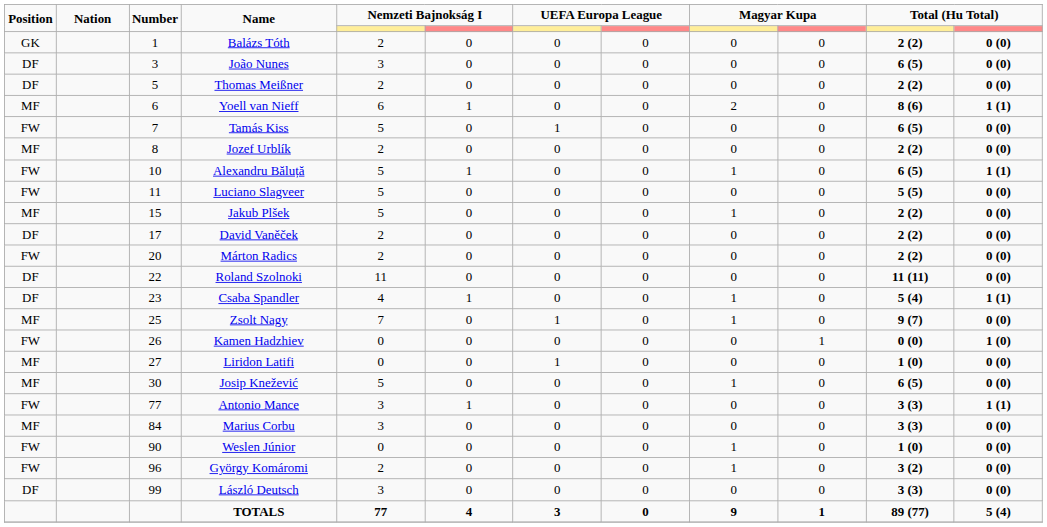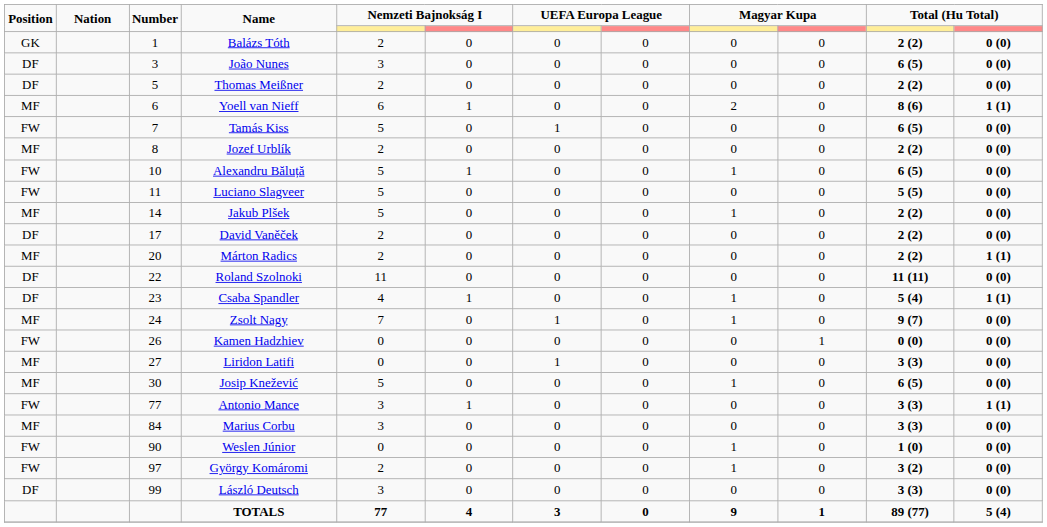 <table class="wikitable" style="font-size: 95%; text-align: center;">
 <tr>
 <td rowspan="2" width="5%" align="center"><strong>Position</strong></td>
 <td rowspan="2" width="7%" align="center"><strong>Nation</strong></td>
 <td rowspan="2" width="5%" align="center"><strong>Number</strong></td>
 <td rowspan="2" width="15%" align="center"><strong>Name</strong></td>
 <td colspan="2" align="center"><strong>Nemzeti Bajnokság I</strong></td>
 <td colspan="2" align="center"><strong>UEFA Europa League</strong></td>
 <td colspan="2" align="center"><strong>Magyar Kupa</strong></td>
 <td colspan="2" align="center"><strong>Total (Hu Total)</strong></td>
 </tr>
 <tr>
 <th width=60 style="background: #FFEE99"></th>
 <th width=60 style="background: #FF8888"></th>
 <th width=60 style="background: #FFEE99"></th>
 <th width=60 style="background: #FF8888"></th>
 <th width=60 style="background: #FFEE99"></th>
 <th width=60 style="background: #FF8888"></th>
 <th width=60 style="background: #FFEE99"></th>
 <th width=60 style="background: #FF8888"></th>
 </tr>
 <tr>
 <td>GK</td>
 <td></td>
 <td>1</td>
 <td><a href='#'>Balázs Tóth</a></td>
 <td>2</td>
 <td>0</td>
 <td>0</td>
 <td>0</td>
 <td>0</td>
 <td>0</td>
 <td><strong>2 (2)</strong></td>
 <td><strong>0 (0)</strong></td>
 </tr>
 <tr>
 <td>DF</td>
 <td></td>
 <td>3</td>
 <td><a href='#'>João Nunes</a></td>
 <td>3</td>
 <td>0</td>
 <td>0</td>
 <td>0</td>
 <td>0</td>
 <td>0</td>
 <td><strong>6 (5)</strong></td>
 <td><strong>0 (0)</strong></td>
 </tr>
 <tr>
 <td>DF</td>
 <td></td>
 <td>5</td>
 <td><a href='#'>Thomas Meißner</a></td>
 <td>2</td>
 <td>0</td>
 <td>0</td>
 <td>0</td>
 <td>0</td>
 <td>0</td>
 <td><strong>2 (2)</strong></td>
 <td><strong>0 (0)</strong></td>
 </tr>
 <tr>
 <td>MF</td>
 <td></td>
 <td>6</td>
 <td><a href='#'>Yoell van Nieff</a></td>
 <td>6</td>
 <td>1</td>
 <td>0</td>
 <td>0</td>
 <td>2</td>
 <td>0</td>
 <td><strong>8 (6)</strong></td>
 <td><strong>1 (1)</strong></td>
 </tr>
 <tr>
 <td>FW</td>
 <td></td>
 <td>7</td>
 <td><a href='#'>Tamás Kiss</a></td>
 <td>5</td>
 <td>0</td>
 <td>1</td>
 <td>0</td>
 <td>0</td>
 <td>0</td>
 <td><strong>6 (5)</strong></td>
 <td><strong>0 (0)</strong></td>
 </tr>
 <tr>
 <td>MF</td>
 <td></td>
 <td>8</td>
 <td><a href='#'>Jozef Urblík</a></td>
 <td>2</td>
 <td>0</td>
 <td>0</td>
 <td>0</td>
 <td>0</td>
 <td>0</td>
 <td><strong>2 (2)</strong></td>
 <td><strong>0 (0)</strong></td>
 </tr>
 <tr>
 <td>FW</td>
 <td></td>
 <td>10</td>
 <td><a href='#'>Alexandru Băluță</a></td>
 <td>5</td>
 <td>1</td>
 <td>0</td>
 <td>0</td>
 <td>1</td>
 <td>0</td>
 <td><strong>6 (5)</strong></td>
-<td><strong>1 (1)</strong></td>
+<td><strong>0 (0)</strong></td>
 </tr>
 <tr>
 <td>FW</td>
 <td></td>
 <td>11</td>
 <td><a href='#'>Luciano Slagveer</a></td>
 <td>5</td>
 <td>0</td>
 <td>0</td>
 <td>0</td>
 <td>0</td>
 <td>0</td>
 <td><strong>5 (5)</strong></td>
 <td><strong>0 (0)</strong></td>
 </tr>
 <tr>
 <td>MF</td>
 <td></td>
-<td>15</td>
+<td>14</td>
 <td><a href='#'>Jakub Plšek</a></td>
 <td>5</td>
 <td>0</td>
 <td>0</td>
 <td>0</td>
 <td>1</td>
 <td>0</td>
 <td><strong>2 (2)</strong></td>
 <td><strong>0 (0)</strong></td>
 </tr>
 <tr>
 <td>DF</td>
 <td></td>
 <td>17</td>
 <td><a href='#'>David Vaněček</a></td>
 <td>2</td>
 <td>0</td>
 <td>0</td>
 <td>0</td>
 <td>0</td>
 <td>0</td>
 <td><strong>2 (2)</strong></td>
 <td><strong>0 (0)</strong></td>
 </tr>
 <tr>
-<td>FW</td>
+<td>MF</td>
 <td></td>
 <td>20</td>
 <td><a href='#'>Márton Radics</a></td>
 <td>2</td>
 <td>0</td>
 <td>0</td>
 <td>0</td>
 <td>0</td>
 <td>0</td>
 <td><strong>2 (2)</strong></td>
-<td><strong>0 (0)</strong></td>
+<td><strong>1 (1)</strong></td>
 </tr>
 <tr>
 <td>DF</td>
 <td></td>
 <td>22</td>
 <td><a href='#'>Roland Szolnoki</a></td>
 <td>11</td>
 <td>0</td>
 <td>0</td>
 <td>0</td>
 <td>0</td>
 <td>0</td>
 <td><strong>11 (11)</strong></td>
 <td><strong>0 (0)</strong></td>
 </tr>
 <tr>
 <td>DF</td>
 <td></td>
 <td>23</td>
 <td><a href='#'>Csaba Spandler</a></td>
 <td>4</td>
 <td>1</td>
 <td>0</td>
 <td>0</td>
 <td>1</td>
 <td>0</td>
 <td><strong>5 (4)</strong></td>
 <td><strong>1 (1)</strong></td>
 </tr>
 <tr>
 <td>MF</td>
 <td></td>
-<td>25</td>
+<td>24</td>
 <td><a href='#'>Zsolt Nagy</a></td>
 <td>7</td>
 <td>0</td>
 <td>1</td>
 <td>0</td>
 <td>1</td>
 <td>0</td>
 <td><strong>9 (7)</strong></td>
 <td><strong>0 (0)</strong></td>
 </tr>
 <tr>
 <td>FW</td>
 <td></td>
 <td>26</td>
 <td><a href='#'>Kamen Hadzhiev</a></td>
 <td>0</td>
 <td>0</td>
 <td>0</td>
 <td>0</td>
 <td>0</td>
 <td>1</td>
 <td><strong>0 (0)</strong></td>
-<td><strong>1 (0)</strong></td>
+<td><strong>0 (0)</strong></td>
 </tr>
 <tr>
 <td>MF</td>
 <td></td>
 <td>27</td>
 <td><a href='#'>Liridon Latifi</a></td>
 <td>0</td>
 <td>0</td>
 <td>1</td>
 <td>0</td>
 <td>0</td>
 <td>0</td>
-<td><strong>1 (0)</strong></td>
+<td><strong>3 (3)</strong></td>
 <td><strong>0 (0)</strong></td>
 </tr>
 <tr>
 <td>MF</td>
 <td></td>
 <td>30</td>
 <td><a href='#'>Josip Knežević</a></td>
 <td>5</td>
 <td>0</td>
 <td>0</td>
 <td>0</td>
 <td>1</td>
 <td>0</td>
 <td><strong>6 (5)</strong></td>
 <td><strong>0 (0)</strong></td>
 </tr>
 <tr>
 <td>FW</td>
 <td></td>
 <td>77</td>
 <td><a href='#'>Antonio Mance</a></td>
 <td>3</td>
 <td>1</td>
 <td>0</td>
 <td>0</td>
 <td>0</td>
 <td>0</td>
 <td><strong>3 (3)</strong></td>
 <td><strong>1 (1)</strong></td>
 </tr>
 <tr>
 <td>MF</td>
 <td></td>
 <td>84</td>
 <td><a href='#'>Marius Corbu</a></td>
 <td>3</td>
 <td>0</td>
 <td>0</td>
 <td>0</td>
 <td>0</td>
 <td>0</td>
 <td><strong>3 (3)</strong></td>
 <td><strong>0 (0)</strong></td>
 </tr>
 <tr>
 <td>FW</td>
 <td></td>
 <td>90</td>
 <td><a href='#'>Weslen Júnior</a></td>
 <td>0</td>
 <td>0</td>
 <td>0</td>
 <td>0</td>
 <td>1</td>
 <td>0</td>
 <td><strong>1 (0)</strong></td>
 <td><strong>0 (0)</strong></td>
 </tr>
 <tr>
 <td>FW</td>
 <td></td>
-<td>96</td>
+<td>97</td>
 <td><a href='#'>György Komáromi</a></td>
 <td>2</td>
 <td>0</td>
 <td>0</td>
 <td>0</td>
 <td>1</td>
 <td>0</td>
 <td><strong>3 (2)</strong></td>
 <td><strong>0 (0)</strong></td>
 </tr>
 <tr>
 <td>DF</td>
 <td></td>
 <td>99</td>
 <td><a href='#'>László Deutsch</a></td>
 <td>3</td>
 <td>0</td>
 <td>0</td>
 <td>0</td>
 <td>0</td>
 <td>0</td>
 <td><strong>3 (3)</strong></td>
 <td><strong>0 (0)</strong></td>
 </tr>
 <tr>
 <td></td>
 <td></td>
 <td></td>
 <td><strong>TOTALS</strong></td>
 <td><strong>77</strong></td>
 <td><strong>4</strong></td>
 <td><strong>3</strong></td>
 <td><strong>0</strong></td>
 <td><strong>9</strong></td>
 <td><strong>1</strong></td>
 <td><strong>89 (77)</strong></td>
 <td><strong>5 (4)</strong></td>
 </tr>
 <tr>
 </tr>
 </table>
